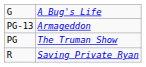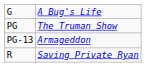 <table class="wikitable sortable" style="margin:auto; margin:auto">
 <tr>
 <td>G</td>
 <td><em><a href='#'>A Bug's Life</a></em></td>
 </tr>
 <tr>
+<td>PG</td>
+<td><em><a href='#'>The Truman Show</a></em></td>
+</tr>
+<tr>
 <td>PG-13</td>
 <td><em><a href='#'>Armageddon</a></em></td>
-</tr>
-<tr>
-<td>PG</td>
-<td><em><a href='#'>The Truman Show</a></em></td>
 </tr>
 <tr>
 <td>R</td>
 <td><em><a href='#'>Saving Private Ryan</a></em></td>
 </tr>
 </table>
